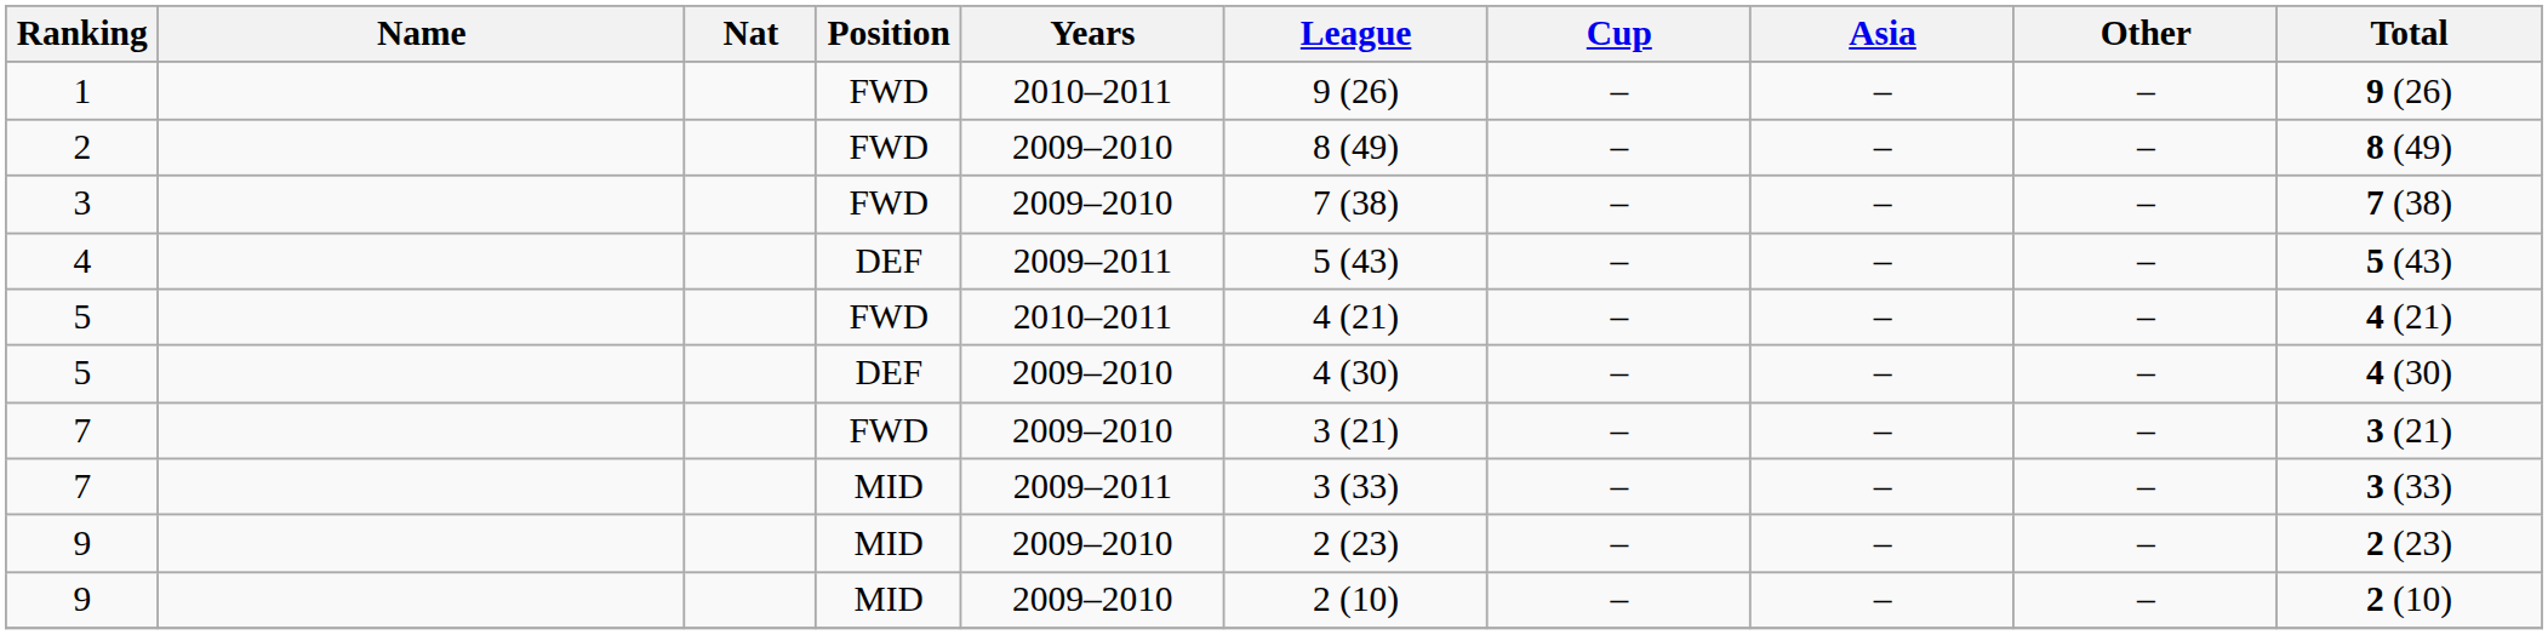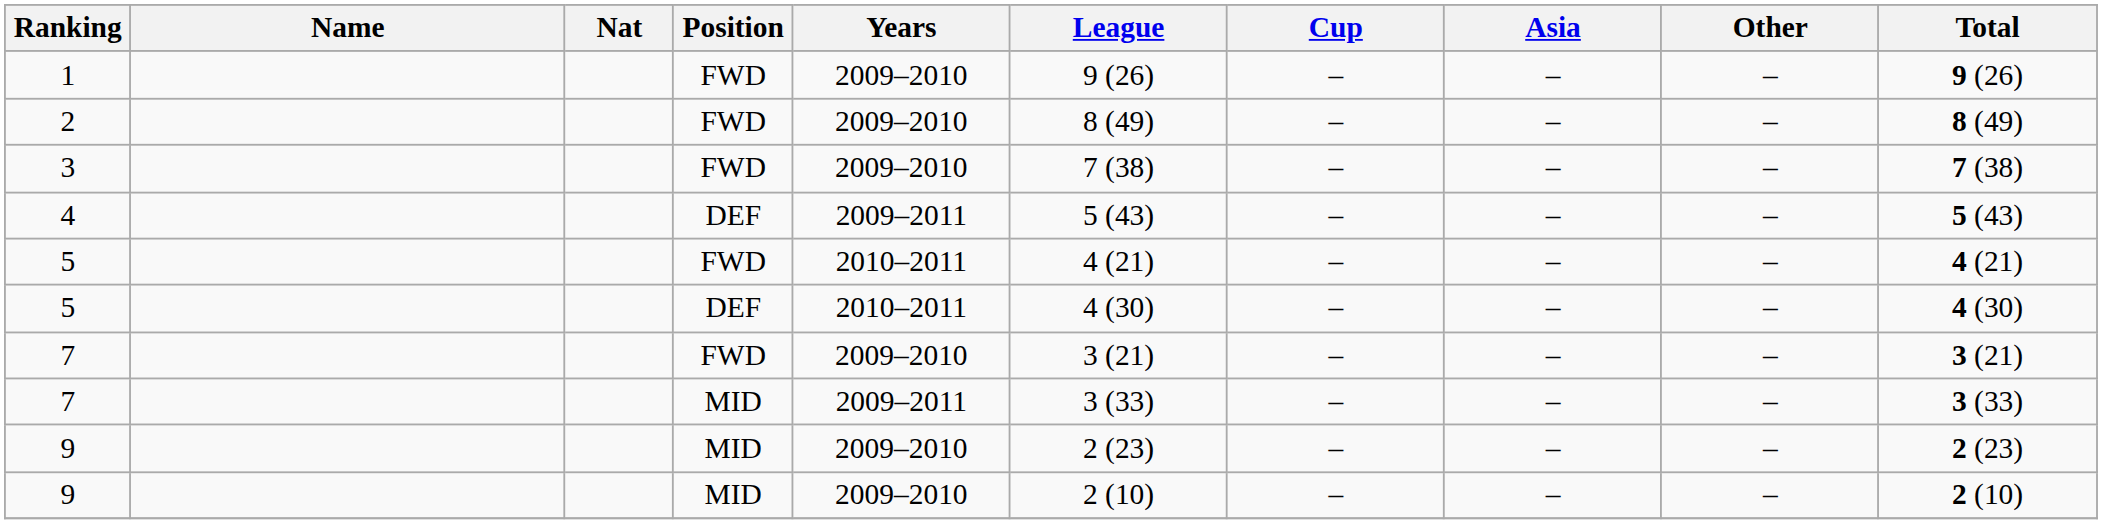 <table class="wikitable sortable" style=text-align:center;width:90%>
 <tr>
 <th width=5%>Ranking</th>
 <th width=20%>Name</th>
 <th width=5%>Nat</th>
 <th width=5%>Position</th>
 <th width=10%; data-sort-type="number">Years</th>
 <th width=10%; data-sort-type="number"><a href='#'>League</a></th>
 <th width=10%; data-sort-type="number"><a href='#'>Cup</a></th>
 <th width=10%; data-sort-type="number"><a href='#'>Asia</a></th>
 <th width=10%; data-sort-type="number">Other</th>
 <th width=10%; data-sort-type="number">Total</th>
 </tr>
 <tr>
 <td>1</td>
 <td style="text-align:left"><strong></strong></td>
 <td></td>
 <td>FWD</td>
-<td>2010–2011</td>
+<td>2009–2010</td>
 <td>9 (26)</td>
 <td>–</td>
 <td>–</td>
 <td>–</td>
 <td><strong>9</strong> (26)</td>
 </tr>
 <tr>
 <td>2</td>
 <td style="text-align:left"><strong></strong></td>
 <td></td>
 <td>FWD</td>
 <td>2009–2010</td>
 <td>8 (49)</td>
 <td>–</td>
 <td>–</td>
 <td>–</td>
 <td><strong>8</strong> (49)</td>
 </tr>
 <tr>
 <td>3</td>
 <td style="text-align:left"><strong></strong></td>
 <td></td>
 <td>FWD</td>
 <td>2009–2010</td>
 <td>7 (38)</td>
 <td>–</td>
 <td>–</td>
 <td>–</td>
 <td><strong>7</strong> (38)</td>
 </tr>
 <tr>
 <td>4</td>
 <td style="text-align:left"><strong></strong></td>
 <td></td>
 <td>DEF</td>
 <td>2009–2011</td>
 <td>5 (43)</td>
 <td>–</td>
 <td>–</td>
 <td>–</td>
 <td><strong>5</strong> (43)</td>
 </tr>
 <tr>
 <td>5</td>
 <td style="text-align:left"><strong></strong></td>
 <td></td>
 <td>FWD</td>
 <td>2010–2011</td>
 <td>4 (21)</td>
 <td>–</td>
 <td>–</td>
 <td>–</td>
 <td><strong>4</strong> (21)</td>
 </tr>
 <tr>
 <td>5</td>
 <td style="text-align:left"><strong></strong></td>
 <td></td>
 <td>DEF</td>
-<td>2009–2010</td>
+<td>2010–2011</td>
 <td>4 (30)</td>
 <td>–</td>
 <td>–</td>
 <td>–</td>
 <td><strong>4</strong> (30)</td>
 </tr>
 <tr>
 <td>7</td>
 <td style="text-align:left"><strong></strong></td>
 <td></td>
 <td>FWD</td>
 <td>2009–2010</td>
 <td>3 (21)</td>
 <td>–</td>
 <td>–</td>
 <td>–</td>
 <td><strong>3</strong> (21)</td>
 </tr>
 <tr>
 <td>7</td>
 <td style="text-align:left"><strong></strong></td>
 <td></td>
 <td>MID</td>
 <td>2009–2011</td>
 <td>3 (33)</td>
 <td>–</td>
 <td>–</td>
 <td>–</td>
 <td><strong>3</strong> (33)</td>
 </tr>
 <tr>
 <td>9</td>
 <td style="text-align:left"><strong></strong></td>
 <td></td>
 <td>MID</td>
 <td>2009–2010</td>
 <td>2 (23)</td>
 <td>–</td>
 <td>–</td>
 <td>–</td>
 <td><strong>2</strong> (23)</td>
 </tr>
 <tr>
 <td>9</td>
 <td style="text-align:left"><strong></strong></td>
 <td></td>
 <td>MID</td>
 <td>2009–2010</td>
 <td>2 (10)</td>
 <td>–</td>
 <td>–</td>
 <td>–</td>
 <td><strong>2</strong> (10)</td>
 </tr>
 <tr>
 </tr>
 </table>
